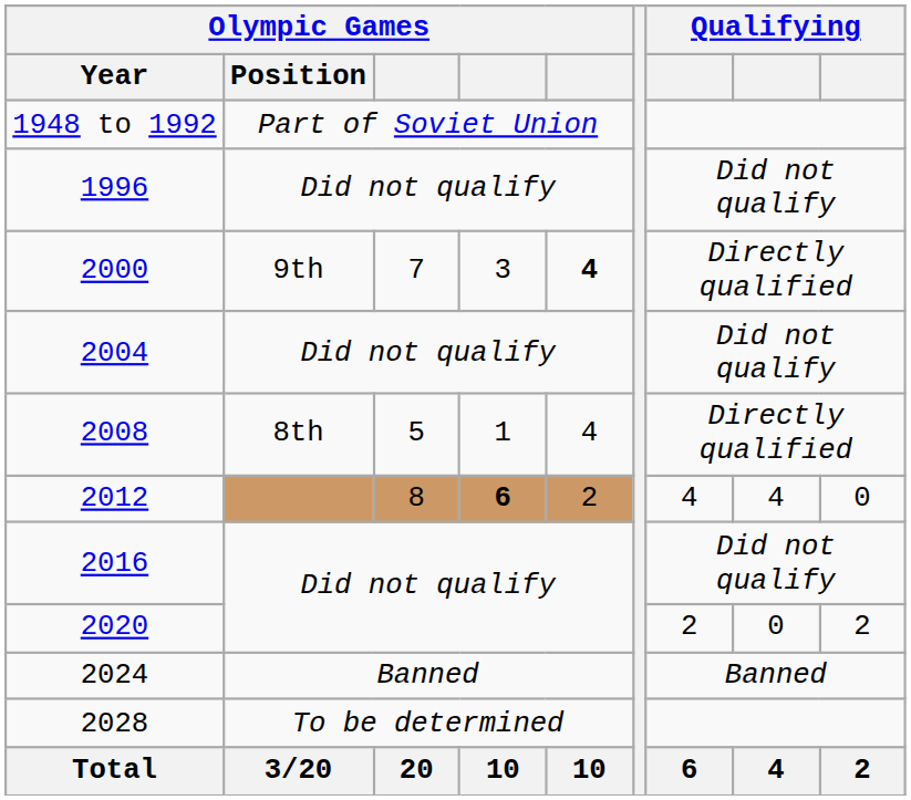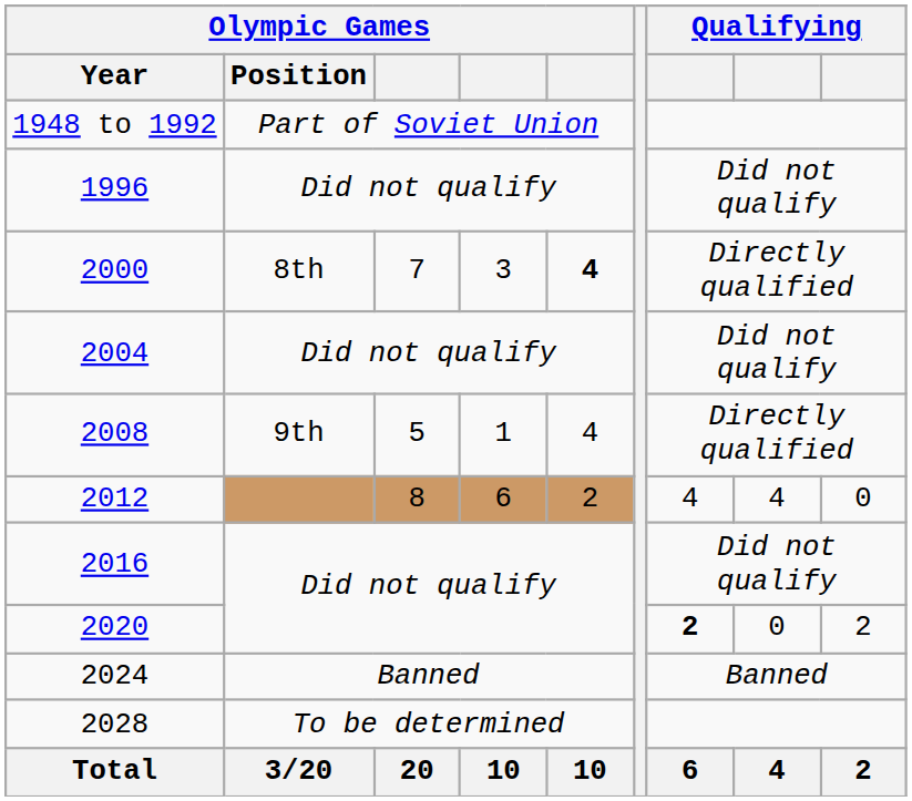 <table class="wikitable" style="text-align: center;font-size:90%;">
 <tr>
 <th colspan=5><a href='#'>Olympic Games</a></th>
 <th rowspan=13></th>
 <th colspan=3><a href='#'>Qualifying</a></th>
 </tr>
 <tr>
 <th>Year</th>
 <th>Position</th>
 <th width=30></th>
 <th width=30></th>
 <th width=30></th>
 <th width=30></th>
 <th width=30></th>
 <th width=30></th>
 </tr>
 <tr>
 <td><a href='#'>1948</a> to <a href='#'>1992</a></td>
 <td colspan=4><em>Part of <a href='#'>Soviet Union</a></em></td>
 <td colspan=4 rowspan=1></td>
 </tr>
 <tr>
 <td> <a href='#'>1996</a></td>
 <td colspan=4><em>Did not qualify</em></td>
 <td colspan=3><em>Did not qualify</em></td>
 </tr>
 <tr>
 <td> <a href='#'>2000</a></td>
-<td>9th</td>
+<td>8th</td>
 <td>7</td>
 <td>3</td>
 <td><strong>4</strong></td>
 <td colspan=3><em>Directly qualified</em></td>
 </tr>
 <tr>
 <td> <a href='#'>2004</a></td>
 <td colspan=4><em>Did not qualify</em></td>
 <td colspan=3><em>Did not qualify</em></td>
 </tr>
 <tr>
 <td> <a href='#'>2008</a></td>
-<td>8th</td>
+<td>9th</td>
 <td>5</td>
 <td>1</td>
 <td>4</td>
 <td colspan=3><em>Directly qualified</em></td>
 </tr>
 <tr>
 <td> <a href='#'>2012</a></td>
 <td bgcolor=#cc9966></td>
 <td bgcolor=#cc9966>8</td>
-<td bgcolor=#cc9966><strong>6</strong></td>
+<td bgcolor=#cc9966>6</td>
 <td bgcolor=#cc9966>2</td>
 <td>4</td>
 <td>4</td>
 <td>0</td>
 </tr>
 <tr>
 <td> <a href='#'>2016</a></td>
 <td colspan=4 rowspan=2><em>Did not qualify</em></td>
 <td colspan=3><em>Did not qualify</em></td>
 </tr>
 <tr>
 <td> <a href='#'>2020</a></td>
-<td>2</td>
+<td><strong>2</strong></td>
 <td>0</td>
 <td>2</td>
 </tr>
 <tr>
 <td> 2024</td>
 <td colspan=4><em>Banned</em></td>
 <td colspan=4><em>Banned</em></td>
 </tr>
 <tr>
 <td> 2028</td>
 <td colspan=4><em>To be determined</em></td>
 </tr>
 <tr>
 <th>Total</th>
 <th>3/20</th>
 <th>20</th>
 <th>10</th>
 <th>10</th>
 <th>6</th>
 <th>4</th>
 <th>2</th>
 </tr>
 </table>
